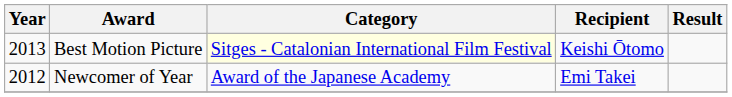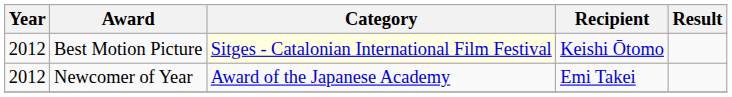 <table class="wikitable plainrowheaders sortable">
 <tr>
 <th scope="col">Year</th>
 <th scope="col">Award</th>
 <th scope="col">Category</th>
 <th scope="col">Recipient</th>
 <th scope="col">Result</th>
 </tr>
 <tr>
-<td>2013</td>
+<td>2012</td>
 <td>Best Motion Picture</td>
 <td style="background: lightyellow;"><a href='#'>Sitges - Catalonian International Film Festival</a></td>
 <td><a href='#'>Keishi Ōtomo</a></td>
 <td></td>
 </tr>
 <tr>
 <td>2012</td>
 <td>Newcomer of Year</td>
 <td><a href='#'>Award of the Japanese Academy</a></td>
 <td><a href='#'>Emi Takei</a></td>
 <td></td>
 </tr>
 <tr>
 </tr>
 </table>
